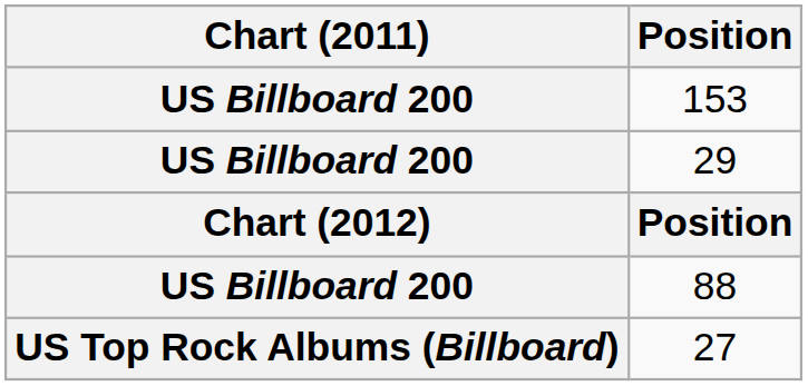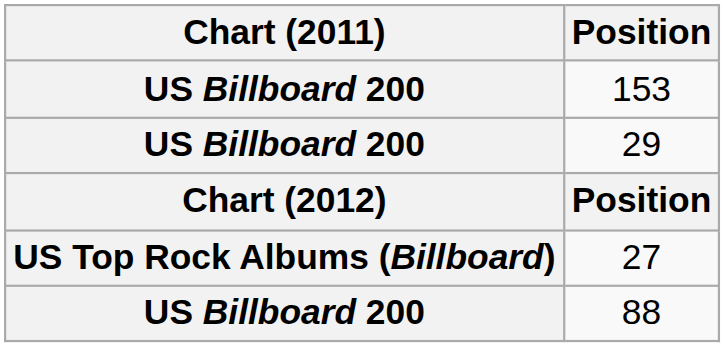 <table class="wikitable plainrowheaders" style="text-align:center">
 <tr>
 <th scope="col">Chart (2011)</th>
 <th scope="col">Position</th>
 </tr>
 <tr>
 <th scope="row">US <em>Billboard</em> 200</th>
 <td>153</td>
 </tr>
 <tr>
 <th scope="row">US <em>Billboard</em> 200</th>
 <td>29</td>
 </tr>
 <tr>
 <th scope="col">Chart (2012)</th>
 <th scope="col">Position</th>
 </tr>
 <tr>
+<th scope="row">US Top Rock Albums (<em>Billboard</em>)</th>
+<td>27</td>
+</tr>
+<tr>
 <th scope="row">US <em>Billboard</em> 200</th>
 <td>88</td>
 </tr>
-<tr>
-<th scope="row">US Top Rock Albums (<em>Billboard</em>)</th>
-<td>27</td>
-</tr>
 </table>
